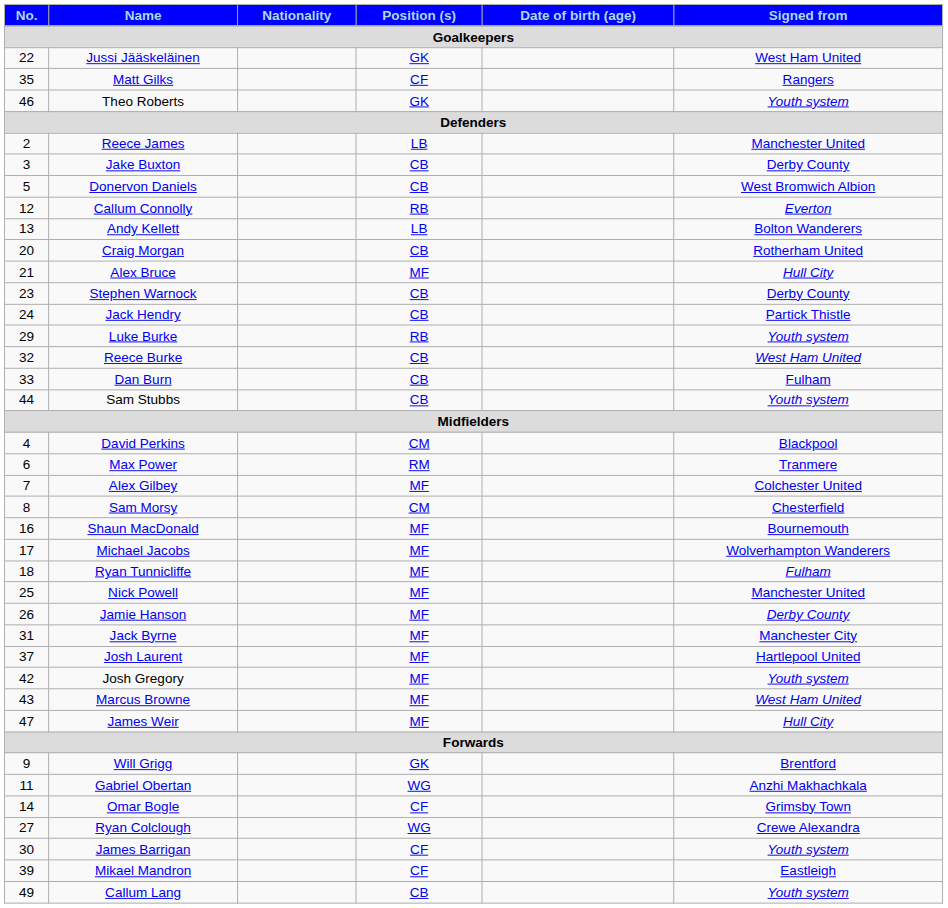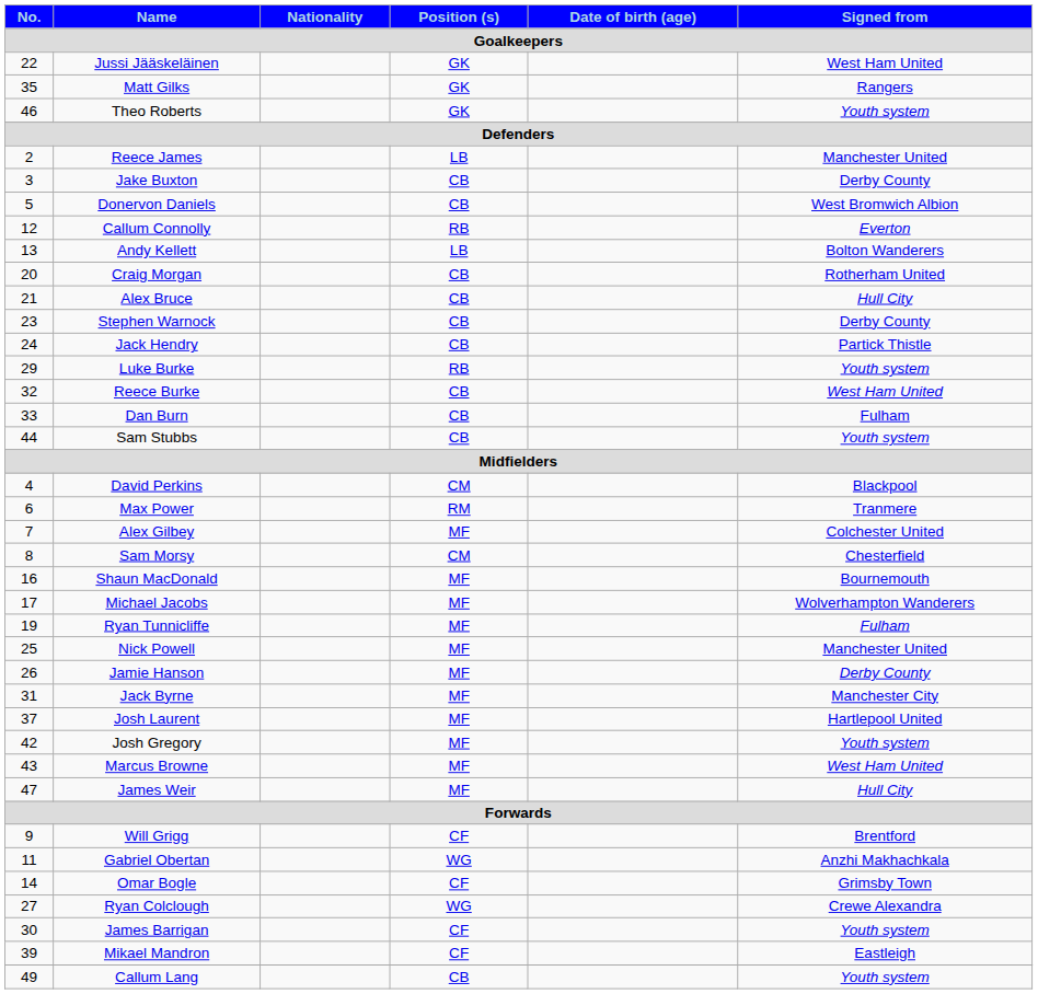 <table class="wikitable" style="text-align:center; font-size:90%; width:79%;">
 <tr>
 <th style="background:#0000ff; color:#ADD8E6; text-align:center;">No.</th>
 <th style="background:#0000ff; color:#ADD8E6; text-align:center;">Name</th>
 <th style="background:#0000ff; color:#ADD8E6; text-align:center;">Nationality</th>
 <th style="background:#0000ff; color:#ADD8E6; text-align:center;">Position (s)</th>
 <th style="background:#0000ff; color:#ADD8E6; text-align:center;">Date of birth (age)</th>
 <th style="background:#0000ff; color:#ADD8E6; text-align:center;">Signed from</th>
 </tr>
 <tr>
 <th colspan="6" style="background:#dcdcdc; text-align:center;">Goalkeepers</th>
 </tr>
 <tr>
 <td>22</td>
 <td><a href='#'>Jussi Jääskeläinen</a></td>
 <td></td>
 <td><a href='#'>GK</a></td>
 <td></td>
 <td><a href='#'>West Ham United</a></td>
 </tr>
 <tr>
 <td>35</td>
 <td><a href='#'>Matt Gilks</a></td>
 <td></td>
-<td><a href='#'>CF</a></td>
+<td><a href='#'>GK</a></td>
 <td></td>
 <td><a href='#'>Rangers</a></td>
 </tr>
 <tr>
 <td>46</td>
 <td>Theo Roberts</td>
 <td></td>
 <td><a href='#'>GK</a></td>
 <td></td>
 <td><em><a href='#'>Youth system</a></em></td>
 </tr>
 <tr>
 <th colspan="6" style="background:#dcdcdc; text-align:center;">Defenders</th>
 </tr>
 <tr>
 <td>2</td>
 <td><a href='#'>Reece James</a></td>
 <td></td>
 <td><a href='#'>LB</a></td>
 <td></td>
 <td><a href='#'>Manchester United</a></td>
 </tr>
 <tr>
 <td>3</td>
 <td><a href='#'>Jake Buxton</a></td>
 <td></td>
 <td><a href='#'>CB</a></td>
 <td></td>
 <td><a href='#'>Derby County</a></td>
 </tr>
 <tr>
 <td>5</td>
 <td><a href='#'>Donervon Daniels</a></td>
 <td></td>
 <td><a href='#'>CB</a></td>
 <td></td>
 <td><a href='#'>West Bromwich Albion</a></td>
 </tr>
 <tr>
 <td>12</td>
 <td><a href='#'>Callum Connolly</a></td>
 <td></td>
 <td><a href='#'>RB</a></td>
 <td></td>
 <td><em><a href='#'>Everton</a></em></td>
 </tr>
 <tr>
 <td>13</td>
 <td><a href='#'>Andy Kellett</a></td>
 <td></td>
 <td><a href='#'>LB</a></td>
 <td></td>
 <td><a href='#'>Bolton Wanderers</a></td>
 </tr>
 <tr>
 <td>20</td>
 <td><a href='#'>Craig Morgan</a></td>
 <td></td>
 <td><a href='#'>CB</a></td>
 <td></td>
 <td><a href='#'>Rotherham United</a></td>
 </tr>
 <tr>
 <td>21</td>
 <td><a href='#'>Alex Bruce</a></td>
 <td></td>
-<td><a href='#'>MF</a></td>
+<td><a href='#'>CB</a></td>
 <td></td>
 <td><em><a href='#'>Hull City</a></em></td>
 </tr>
 <tr>
 <td>23</td>
 <td><a href='#'>Stephen Warnock</a></td>
 <td></td>
 <td><a href='#'>CB</a></td>
 <td></td>
 <td><a href='#'>Derby County</a></td>
 </tr>
 <tr>
 <td>24</td>
 <td><a href='#'>Jack Hendry</a></td>
 <td></td>
 <td><a href='#'>CB</a></td>
 <td></td>
 <td><a href='#'>Partick Thistle</a></td>
 </tr>
 <tr>
 <td>29</td>
 <td><a href='#'>Luke Burke</a></td>
 <td></td>
 <td><a href='#'>RB</a></td>
 <td></td>
 <td><em><a href='#'>Youth system</a></em></td>
 </tr>
 <tr>
 <td>32</td>
 <td><a href='#'>Reece Burke</a></td>
 <td></td>
 <td><a href='#'>CB</a></td>
 <td></td>
 <td><em><a href='#'>West Ham United</a></em></td>
 </tr>
 <tr>
 <td>33</td>
 <td><a href='#'>Dan Burn</a></td>
 <td></td>
 <td><a href='#'>CB</a></td>
 <td></td>
 <td><a href='#'>Fulham</a></td>
 </tr>
 <tr>
 <td>44</td>
 <td>Sam Stubbs</td>
 <td></td>
 <td><a href='#'>CB</a></td>
 <td></td>
 <td><em><a href='#'>Youth system</a></em></td>
 </tr>
 <tr>
 <th colspan="7" style="background:#dcdcdc; text-align:center;">Midfielders</th>
 </tr>
 <tr>
 <td>4</td>
 <td><a href='#'>David Perkins</a></td>
 <td></td>
 <td><a href='#'>CM</a></td>
 <td></td>
 <td><a href='#'>Blackpool</a></td>
 </tr>
 <tr>
 <td>6</td>
 <td><a href='#'>Max Power</a></td>
 <td></td>
 <td><a href='#'>RM</a></td>
 <td></td>
 <td><a href='#'>Tranmere</a></td>
 </tr>
 <tr>
 <td>7</td>
 <td><a href='#'>Alex Gilbey</a></td>
 <td></td>
 <td><a href='#'>MF</a></td>
 <td></td>
 <td><a href='#'>Colchester United</a></td>
 </tr>
 <tr>
 <td>8</td>
 <td><a href='#'>Sam Morsy</a></td>
 <td></td>
 <td><a href='#'>CM</a></td>
 <td></td>
 <td><a href='#'>Chesterfield</a></td>
 </tr>
 <tr>
 <td>16</td>
 <td><a href='#'>Shaun MacDonald</a></td>
 <td></td>
 <td><a href='#'>MF</a></td>
 <td></td>
 <td><a href='#'>Bournemouth</a></td>
 </tr>
 <tr>
 <td>17</td>
 <td><a href='#'>Michael Jacobs</a></td>
 <td></td>
 <td><a href='#'>MF</a></td>
 <td></td>
 <td><a href='#'>Wolverhampton Wanderers</a></td>
 </tr>
 <tr>
-<td>18</td>
+<td>19</td>
 <td><a href='#'>Ryan Tunnicliffe</a></td>
 <td></td>
 <td><a href='#'>MF</a></td>
 <td></td>
 <td><em><a href='#'>Fulham</a></em></td>
 </tr>
 <tr>
 <td>25</td>
 <td><a href='#'>Nick Powell</a></td>
 <td></td>
 <td><a href='#'>MF</a></td>
 <td></td>
 <td><a href='#'>Manchester United</a></td>
 </tr>
 <tr>
 <td>26</td>
 <td><a href='#'>Jamie Hanson</a></td>
 <td></td>
 <td><a href='#'>MF</a></td>
 <td></td>
 <td><em><a href='#'>Derby County</a></em></td>
 </tr>
 <tr>
 <td>31</td>
 <td><a href='#'>Jack Byrne</a></td>
 <td></td>
 <td><a href='#'>MF</a></td>
 <td></td>
 <td><a href='#'>Manchester City</a></td>
 </tr>
 <tr>
 <td>37</td>
 <td><a href='#'>Josh Laurent</a></td>
 <td></td>
 <td><a href='#'>MF</a></td>
 <td></td>
 <td><a href='#'>Hartlepool United</a></td>
 </tr>
 <tr>
 <td>42</td>
 <td>Josh Gregory</td>
 <td></td>
 <td><a href='#'>MF</a></td>
 <td></td>
 <td><em><a href='#'>Youth system</a></em></td>
 </tr>
 <tr>
 <td>43</td>
 <td><a href='#'>Marcus Browne</a></td>
 <td></td>
 <td><a href='#'>MF</a></td>
 <td></td>
 <td><em><a href='#'>West Ham United</a></em></td>
 </tr>
 <tr>
 <td>47</td>
 <td><a href='#'>James Weir</a></td>
 <td></td>
 <td><a href='#'>MF</a></td>
 <td></td>
 <td><em><a href='#'>Hull City</a></em></td>
 </tr>
 <tr>
 <th colspan="6" style="background:#dcdcdc; text-align:center;">Forwards</th>
 </tr>
 <tr>
 <td>9</td>
 <td><a href='#'>Will Grigg</a></td>
 <td></td>
-<td><a href='#'>GK</a></td>
+<td><a href='#'>CF</a></td>
 <td></td>
 <td><a href='#'>Brentford</a></td>
 </tr>
 <tr>
 <td>11</td>
 <td><a href='#'>Gabriel Obertan</a></td>
 <td></td>
 <td><a href='#'>WG</a></td>
 <td></td>
 <td><a href='#'>Anzhi Makhachkala</a></td>
 </tr>
 <tr>
 <td>14</td>
 <td><a href='#'>Omar Bogle</a></td>
 <td></td>
 <td><a href='#'>CF</a></td>
 <td></td>
 <td><a href='#'>Grimsby Town</a></td>
 </tr>
 <tr>
 <td>27</td>
 <td><a href='#'>Ryan Colclough</a></td>
 <td></td>
 <td><a href='#'>WG</a></td>
 <td></td>
 <td><a href='#'>Crewe Alexandra</a></td>
 </tr>
 <tr>
 <td>30</td>
 <td><a href='#'>James Barrigan</a></td>
 <td></td>
 <td><a href='#'>CF</a></td>
 <td></td>
 <td><em><a href='#'>Youth system</a></em></td>
 </tr>
 <tr>
 <td>39</td>
 <td><a href='#'>Mikael Mandron</a></td>
 <td></td>
 <td><a href='#'>CF</a></td>
 <td></td>
 <td><a href='#'>Eastleigh</a></td>
 </tr>
 <tr>
 </tr>
 <tr>
 <td>49</td>
 <td><a href='#'>Callum Lang</a></td>
 <td></td>
 <td><a href='#'>CB</a></td>
 <td></td>
 <td><em><a href='#'>Youth system</a></em></td>
 </tr>
 </table>
